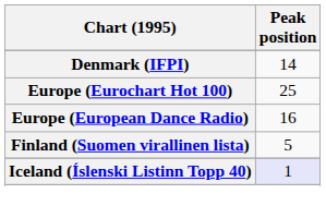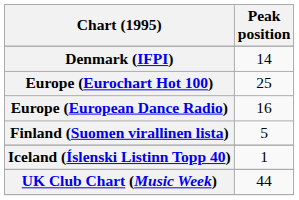 <table class="wikitable sortable plainrowheaders" style="text-align:center">
 <tr>
 <th scope="col">Chart (1995)</th>
 <th scope="col">Peak<br>position</th>
 </tr>
 <tr>
 </tr>
 <tr>
 </tr>
 <tr>
 </tr>
 <tr>
 </tr>
 <tr>
 <th scope="row">Denmark (<a href='#'>IFPI</a>)</th>
 <td>14</td>
 </tr>
 <tr>
 <th scope="row">Europe (<a href='#'>Eurochart Hot 100</a>)</th>
 <td>25</td>
 </tr>
 <tr>
 <th scope="row">Europe (<a href='#'>European Dance Radio</a>)</th>
 <td>16</td>
 </tr>
 <tr>
 <th scope="row">Finland (<a href='#'>Suomen virallinen lista</a>)</th>
 <td>5</td>
 </tr>
 <tr>
 </tr>
 <tr>
 </tr>
 <tr>
 <th scope="row">Iceland (<a href='#'>Íslenski Listinn Topp 40</a>)</th>
-<td style="background: lavender;">1</td>
+<td>1</td>
 </tr>
 <tr>
 </tr>
 <tr>
 </tr>
 <tr>
 </tr>
 <tr>
 </tr>
 <tr>
 </tr>
 <tr>
 </tr>
 <tr>
 </tr>
 <tr>
 </tr>
 <tr>
+<th scope="row"><a href='#'>UK Club Chart</a> (<em><a href='#'>Music Week</a></em>)</th>
+<td>44</td>
+</tr>
+<tr>
 </tr>
 </table>
